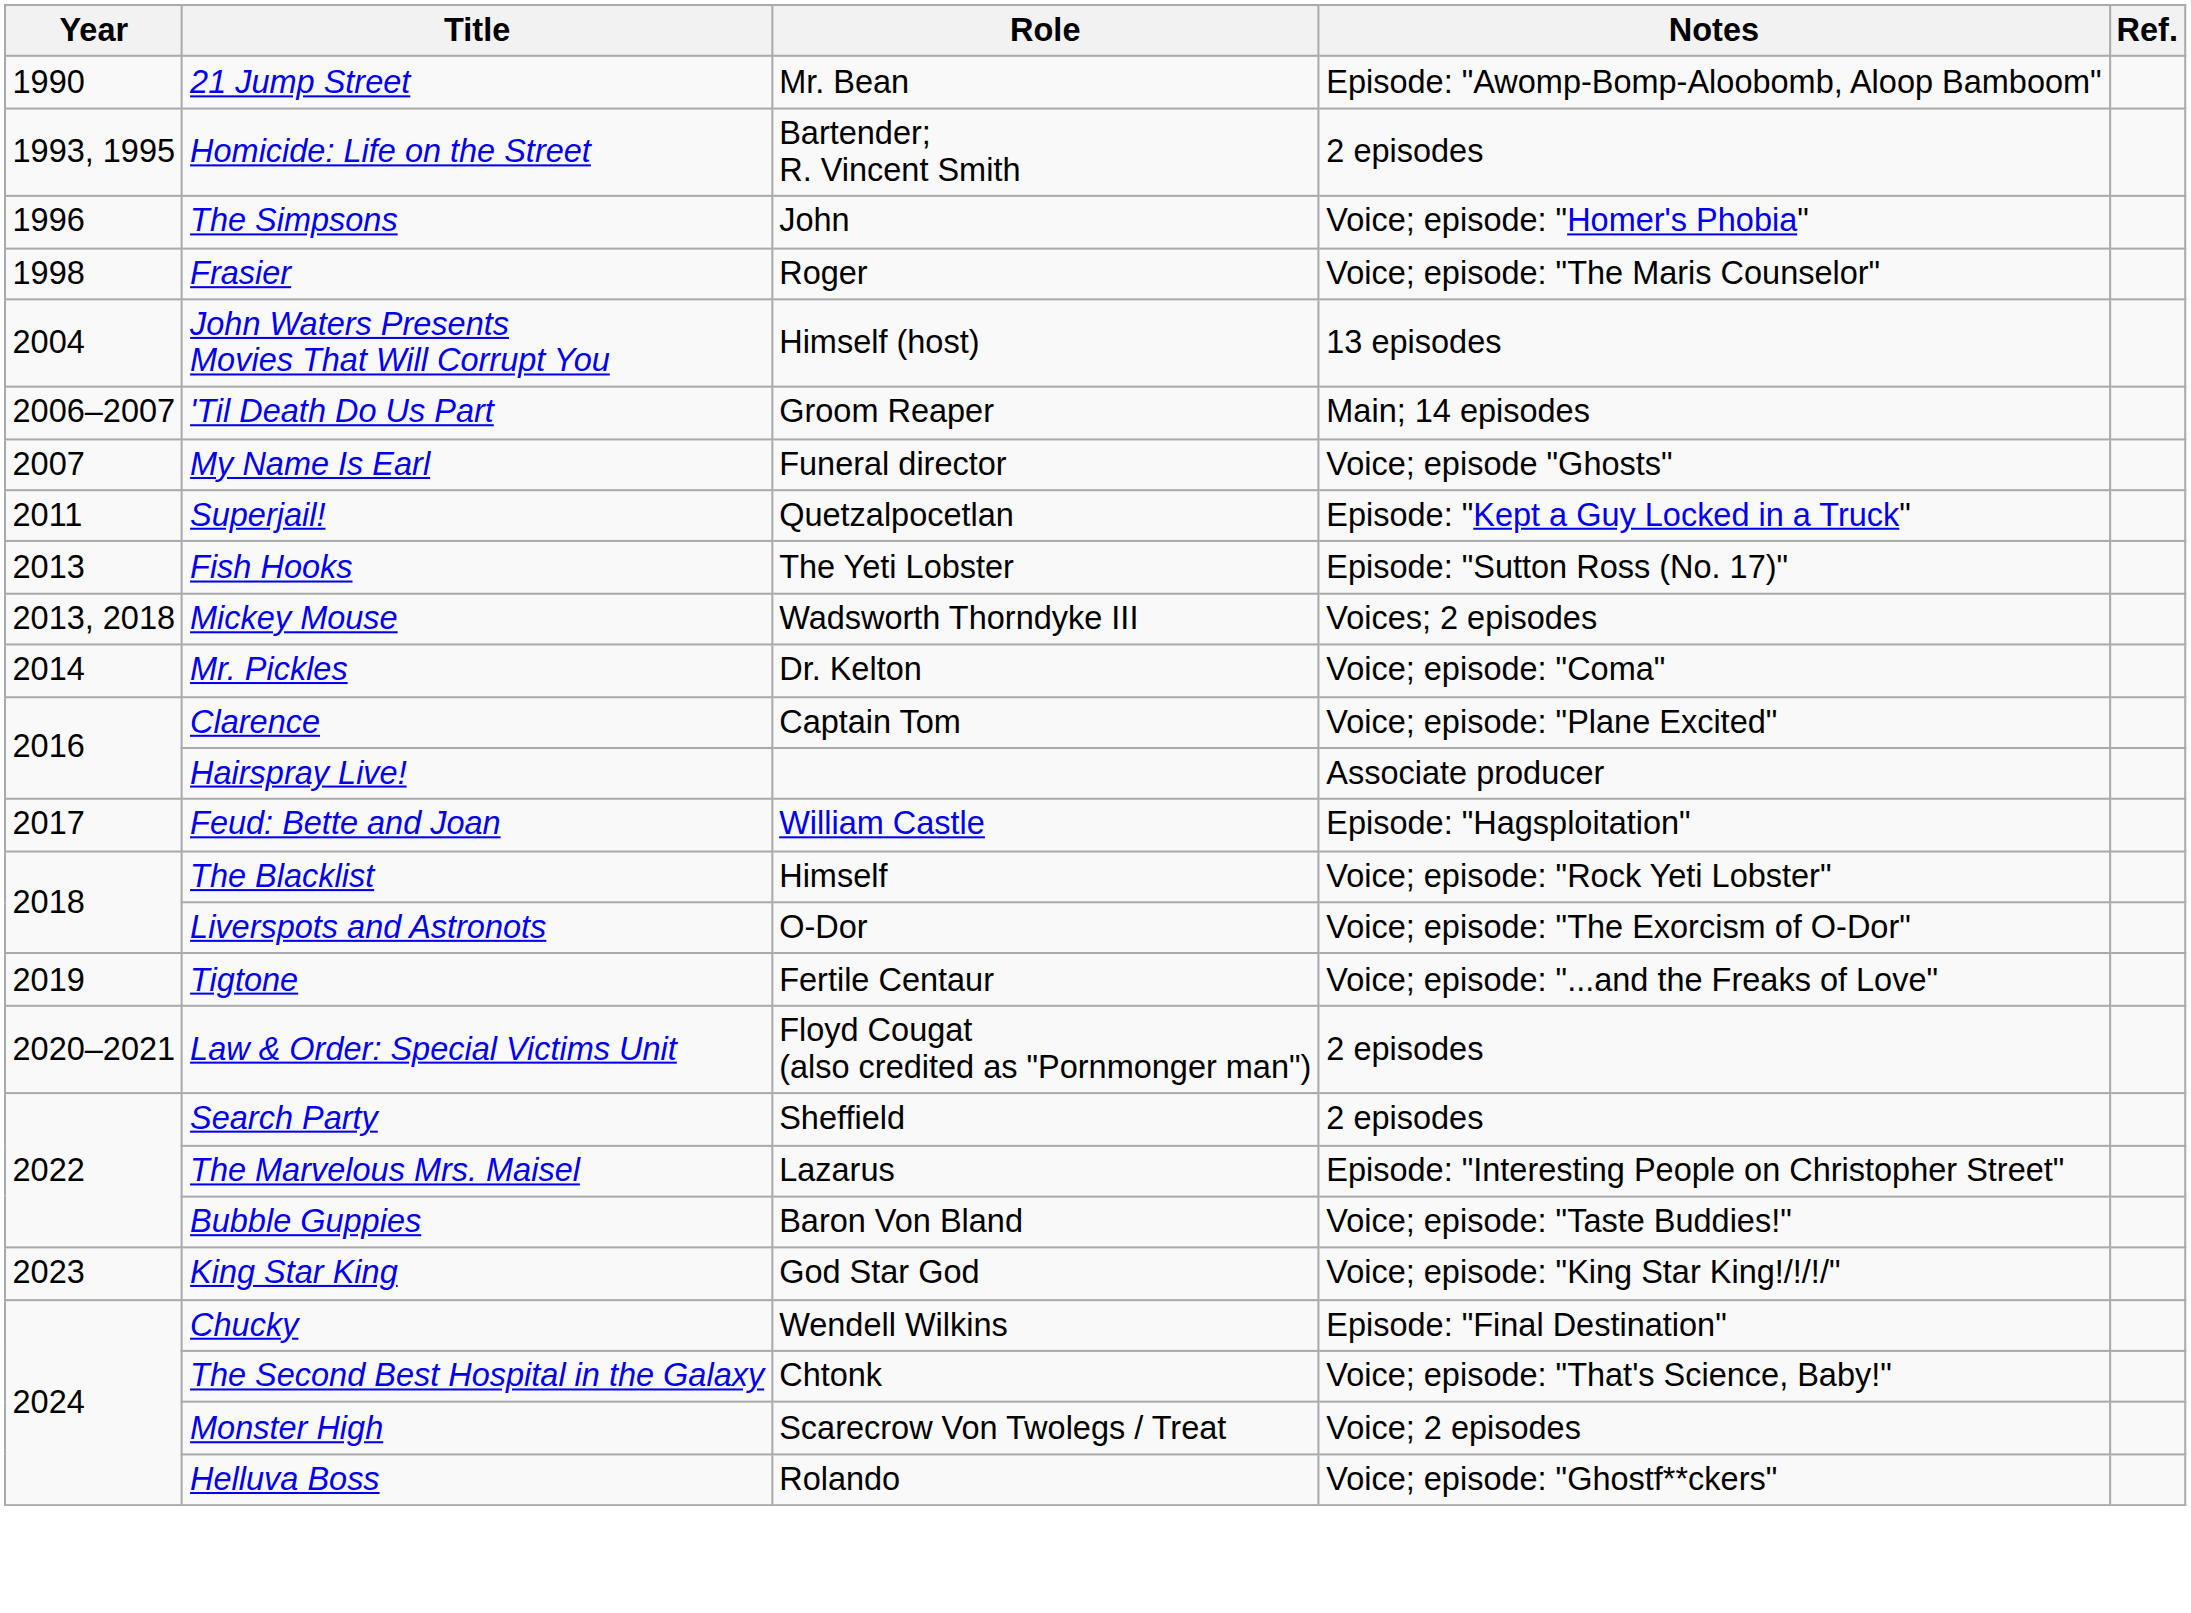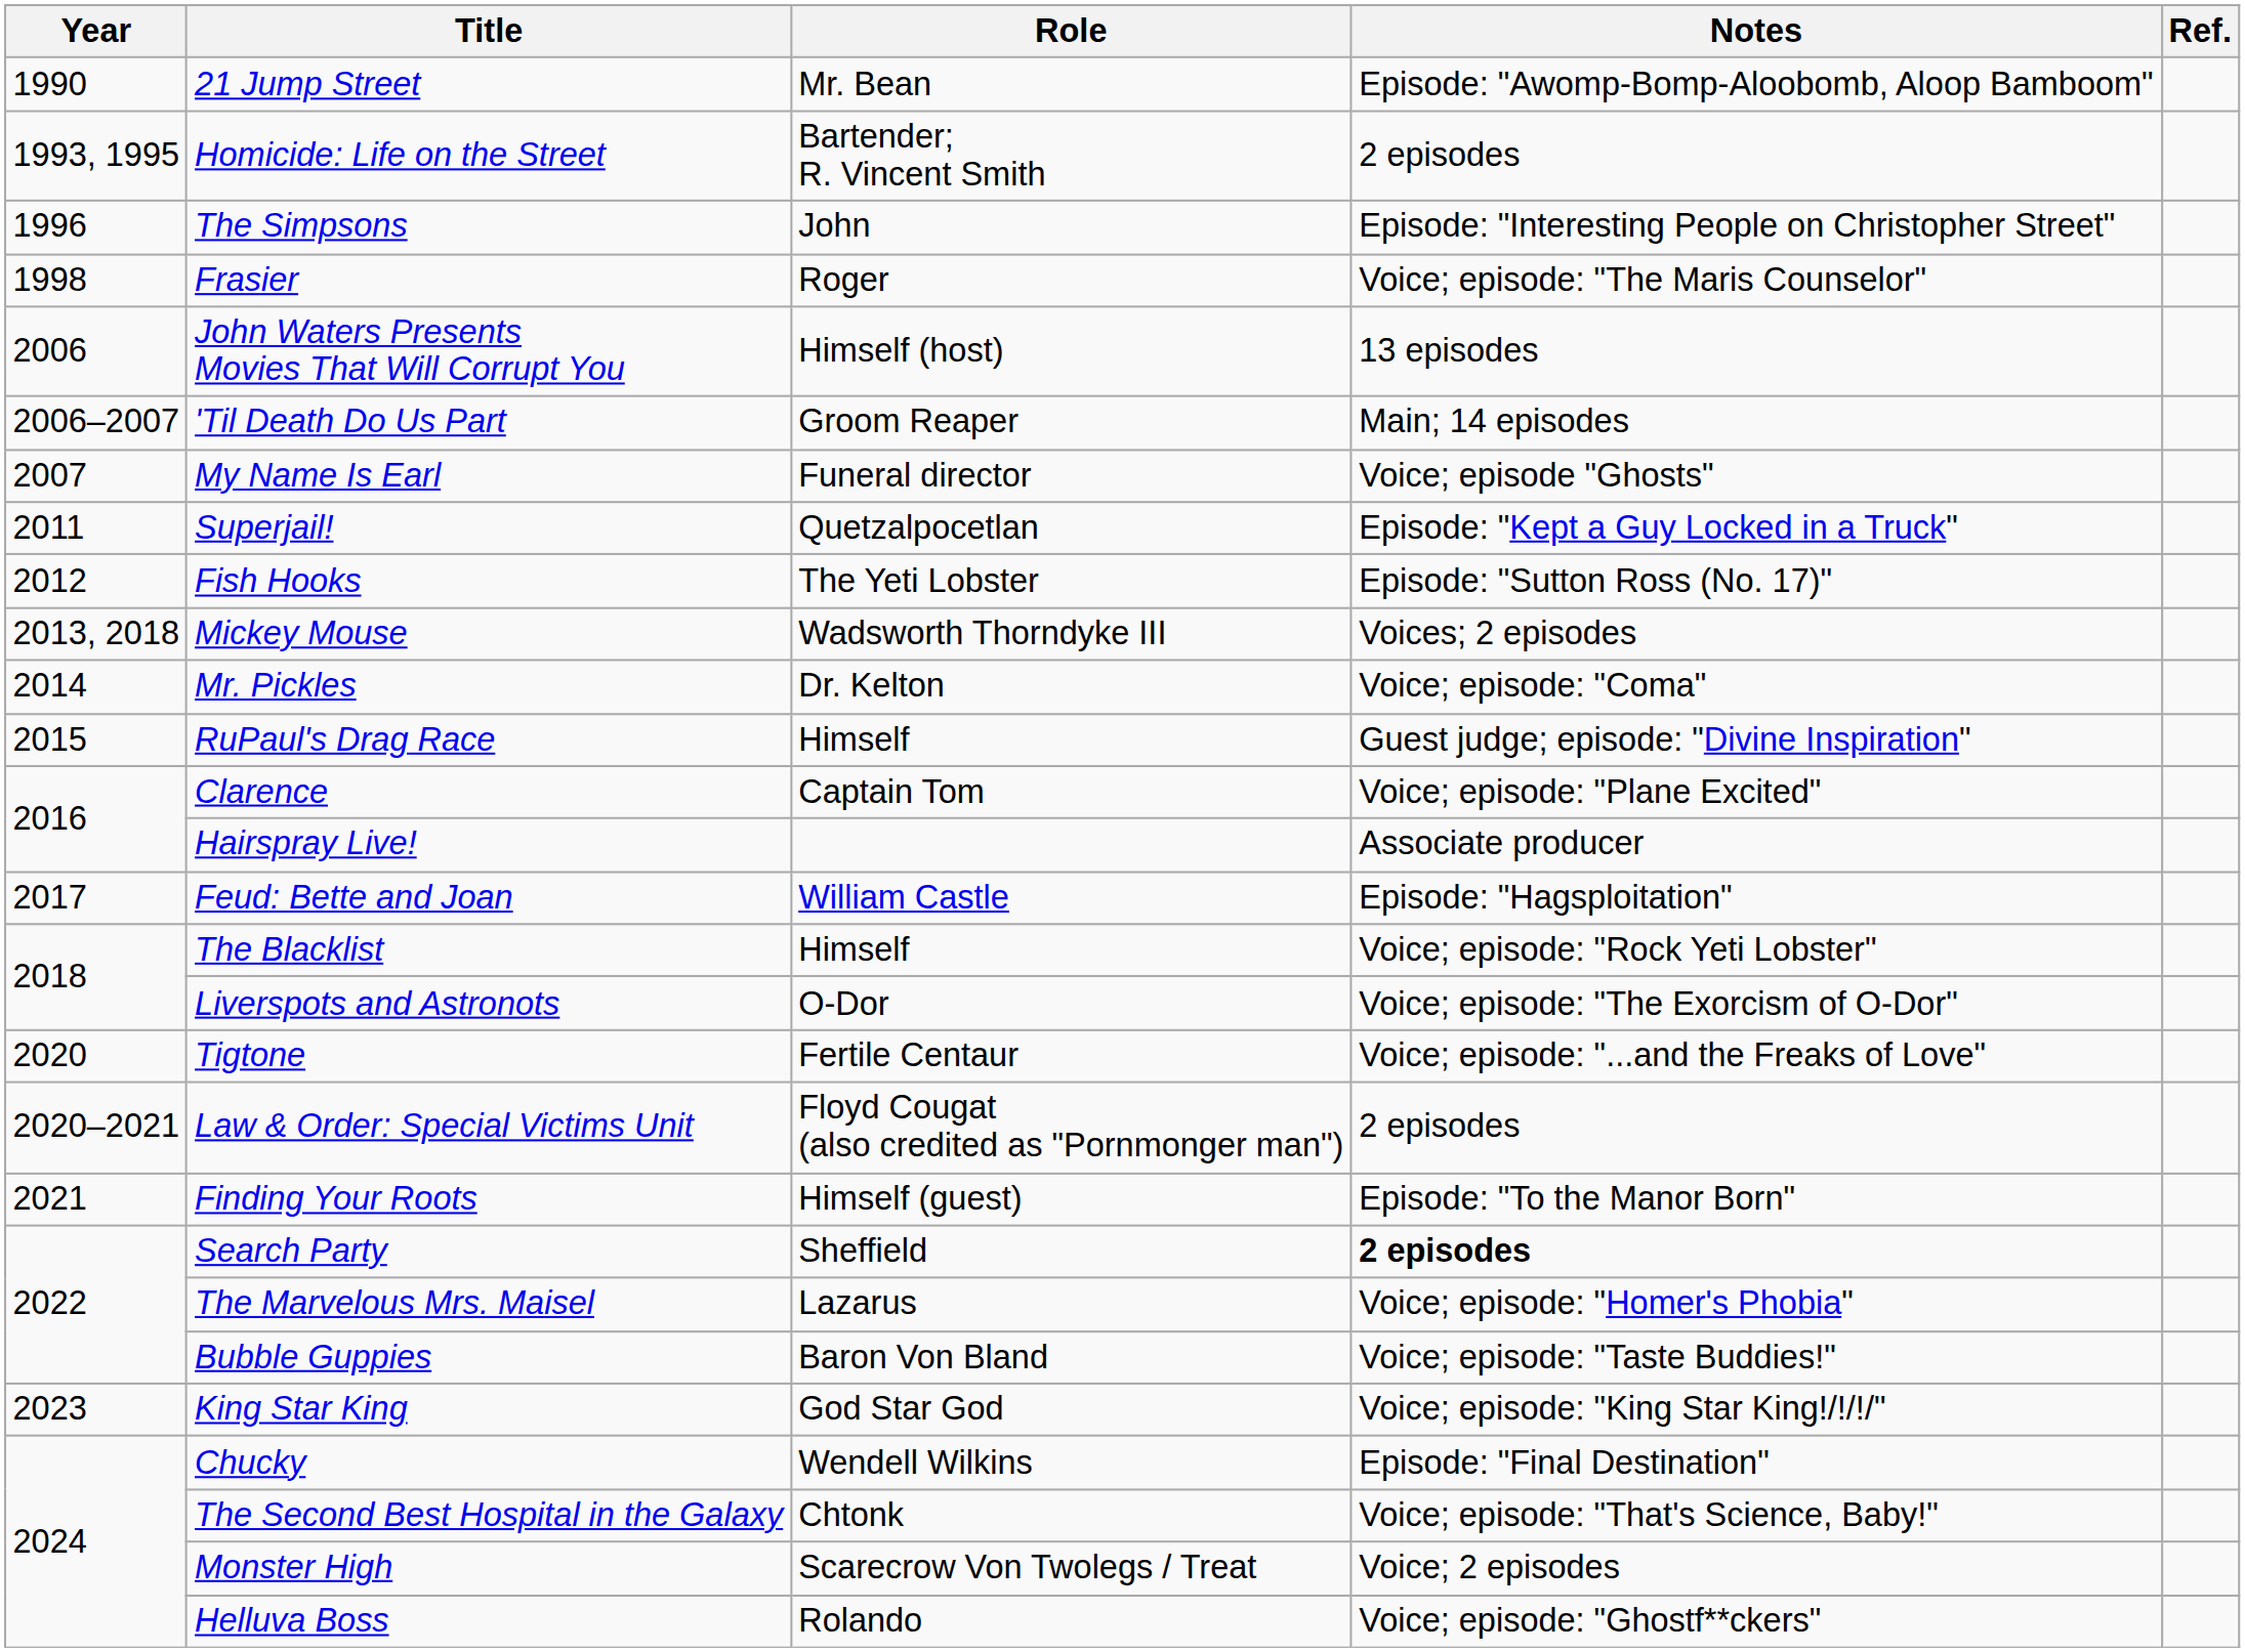 <table class="wikitable">
 <tr>
 <th scope="col">Year</th>
 <th scope="col">Title</th>
 <th scope="col">Role</th>
 <th scope="col">Notes</th>
 <th>Ref.</th>
 </tr>
 <tr>
 <td>1990</td>
 <td><em><a href='#'>21 Jump Street</a></em></td>
 <td>Mr. Bean</td>
 <td>Episode: "Awomp-Bomp-Aloobomb, Aloop Bamboom"</td>
 <td></td>
 </tr>
 <tr>
 <td>1993, 1995</td>
 <td><em><a href='#'>Homicide: Life on the Street</a></em></td>
 <td>Bartender; <br> R. Vincent Smith</td>
 <td>2 episodes</td>
 <td></td>
 </tr>
 <tr>
 <td>1996</td>
 <td><em><a href='#'>The Simpsons</a></em></td>
 <td>John</td>
-<td>Voice; episode: "<a href='#'>Homer's Phobia</a>"</td>
+<td>Episode: "Interesting People on Christopher Street"</td>
 <td></td>
 </tr>
 <tr>
 <td>1998</td>
 <td><em><a href='#'>Frasier</a></em></td>
 <td>Roger</td>
 <td>Voice; episode: "The Maris Counselor"</td>
 <td></td>
 </tr>
 <tr>
-<td>2004</td>
+<td>2006</td>
 <td><em><a href='#'>John Waters Presents<br>Movies That Will Corrupt You</a></em></td>
 <td>Himself (host)</td>
 <td>13 episodes</td>
 <td></td>
 </tr>
 <tr>
 <td>2006–2007</td>
 <td><em><a href='#'>'Til Death Do Us Part</a></em></td>
 <td>Groom Reaper</td>
 <td>Main; 14 episodes</td>
 <td></td>
 </tr>
 <tr>
 <td>2007</td>
 <td><em><a href='#'>My Name Is Earl</a></em></td>
 <td>Funeral director</td>
 <td>Voice; episode "Ghosts"</td>
 <td></td>
 </tr>
 <tr>
 <td>2011</td>
 <td><em><a href='#'>Superjail!</a></em></td>
 <td>Quetzalpocetlan</td>
 <td>Episode: "<a href='#'>Kept a Guy Locked in a Truck</a>"</td>
 <td></td>
 </tr>
 <tr>
-<td>2013</td>
+<td>2012</td>
 <td><em><a href='#'>Fish Hooks</a></em></td>
 <td>The Yeti Lobster</td>
 <td>Episode: "Sutton Ross (No. 17)"</td>
 <td></td>
 </tr>
 <tr>
 <td>2013, 2018</td>
 <td><em><a href='#'>Mickey Mouse</a></em></td>
 <td>Wadsworth Thorndyke III</td>
 <td>Voices; 2 episodes</td>
 <td></td>
 </tr>
 <tr>
 <td>2014</td>
 <td><em><a href='#'>Mr. Pickles</a></em></td>
 <td>Dr. Kelton</td>
 <td>Voice; episode: "Coma"</td>
+<td></td>
+</tr>
+<tr>
+<td>2015</td>
+<td><em><a href='#'>RuPaul's Drag Race</a></em></td>
+<td>Himself</td>
+<td>Guest judge; episode: "<a href='#'>Divine Inspiration</a>"</td>
 <td></td>
 </tr>
 <tr>
 <td rowspan="2">2016</td>
 <td><em><a href='#'>Clarence</a></em></td>
 <td>Captain Tom</td>
 <td>Voice; episode: "Plane Excited"</td>
 <td></td>
 </tr>
 <tr>
 <td><em><a href='#'>Hairspray Live!</a></em></td>
 <td></td>
 <td>Associate producer</td>
 <td></td>
 </tr>
 <tr>
 <td>2017</td>
 <td><em><a href='#'>Feud: Bette and Joan</a></em></td>
 <td><a href='#'>William Castle</a></td>
 <td>Episode: "Hagsploitation"</td>
 <td></td>
 </tr>
 <tr>
 <td rowspan="2">2018</td>
 <td><em><a href='#'>The Blacklist</a></em></td>
 <td>Himself</td>
 <td>Voice; episode: "Rock Yeti Lobster"</td>
 <td></td>
 </tr>
 <tr>
 <td><em><a href='#'>Liverspots and Astronots</a></em></td>
 <td>O-Dor</td>
 <td>Voice; episode: "The Exorcism of O-Dor"</td>
 <td></td>
 </tr>
 <tr>
-<td>2019</td>
+<td>2020</td>
 <td><em><a href='#'>Tigtone</a></em></td>
 <td>Fertile Centaur</td>
 <td>Voice; episode: "...and the Freaks of Love"</td>
 <td></td>
 </tr>
 <tr>
 <td>2020–2021</td>
 <td><em><a href='#'>Law & Order: Special Victims Unit</a></em></td>
 <td>Floyd Cougat<br>(also credited as "Pornmonger man")</td>
 <td>2 episodes</td>
 <td></td>
 </tr>
 <tr>
+<td>2021</td>
+<td><em><a href='#'>Finding Your Roots</a></em></td>
+<td>Himself (guest)</td>
+<td>Episode: "To the Manor Born"</td>
+<td></td>
+</tr>
+<tr>
 <td rowspan="3">2022</td>
 <td><em><a href='#'>Search Party</a></em></td>
 <td>Sheffield</td>
-<td>2 episodes</td>
+<td><strong>2 episodes</strong></td>
 <td></td>
 </tr>
 <tr>
 <td><em><a href='#'>The Marvelous Mrs. Maisel</a></em></td>
 <td>Lazarus</td>
-<td>Episode: "Interesting People on Christopher Street"</td>
+<td>Voice; episode: "<a href='#'>Homer's Phobia</a>"</td>
 <td></td>
 </tr>
 <tr>
 <td><em><a href='#'>Bubble Guppies</a></em></td>
 <td>Baron Von Bland</td>
 <td>Voice; episode: "Taste Buddies!"</td>
 <td></td>
 </tr>
 <tr>
 <td>2023</td>
 <td><em><a href='#'>King Star King</a></em></td>
 <td>God Star God</td>
 <td>Voice; episode: "King Star King!/!/!/"</td>
 </tr>
 <tr>
 <td rowspan="4">2024</td>
 <td><em><a href='#'>Chucky</a></em></td>
 <td>Wendell Wilkins</td>
 <td>Episode: "Final Destination"</td>
 <td></td>
 </tr>
 <tr>
 <td><em><a href='#'>The Second Best Hospital in the Galaxy</a></em></td>
 <td>Chtonk</td>
 <td>Voice; episode: "That's Science, Baby!"</td>
 </tr>
 <tr>
 <td><em><a href='#'>Monster High</a></em></td>
 <td>Scarecrow Von Twolegs / Treat</td>
 <td>Voice; 2 episodes</td>
 <td></td>
 </tr>
 <tr>
 <td><em><a href='#'>Helluva Boss</a></em></td>
 <td>Rolando</td>
 <td>Voice; episode: "Ghostf**ckers"</td>
 <td></td>
 </tr>
 </table>
